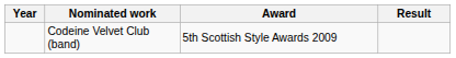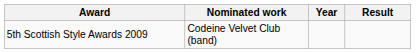 <table class="wikitable" style="table-layout: fixed;">
 <tr>
+<th style="width:275px;">Award</th>
+<th style="width:185px;">Nominated work</th>
 <th width="50">Year</th>
-<th style="width:185px;">Nominated work</th>
-<th style="width:275px;">Award</th>
 <th width="95">Result</th>
 </tr>
 <tr>
+<td>5th Scottish Style Awards 2009</td>
+<td>Codeine Velvet Club (band)</td>
 <td></td>
-<td>Codeine Velvet Club (band)</td>
-<td>5th Scottish Style Awards 2009</td>
 <td></td>
 </tr>
 </table>
